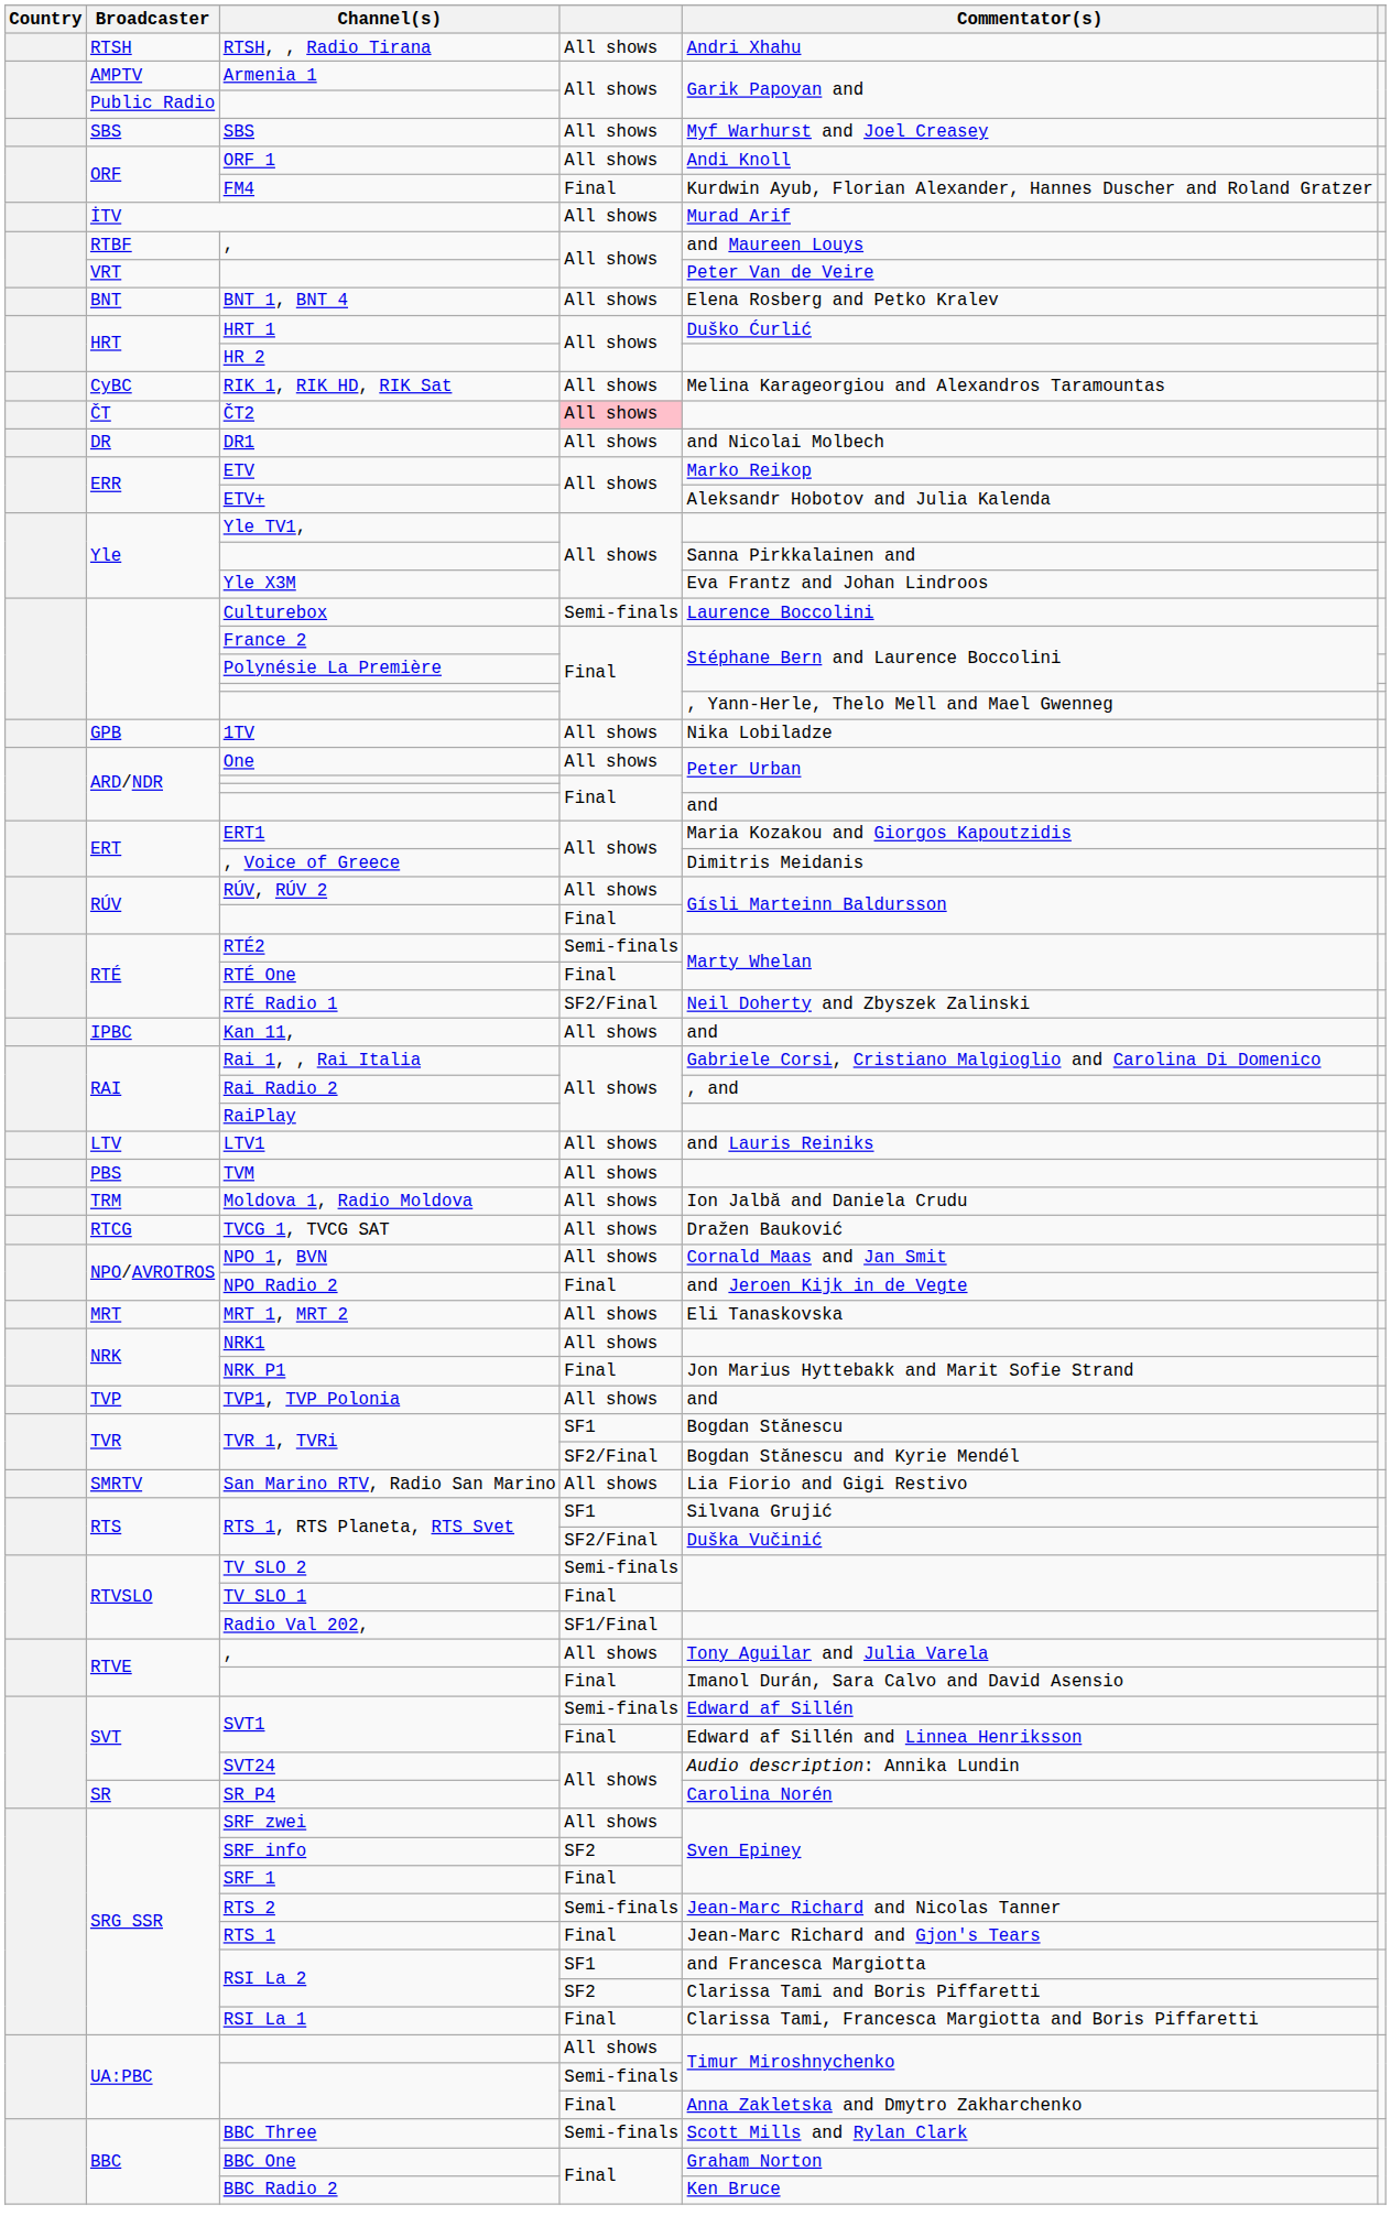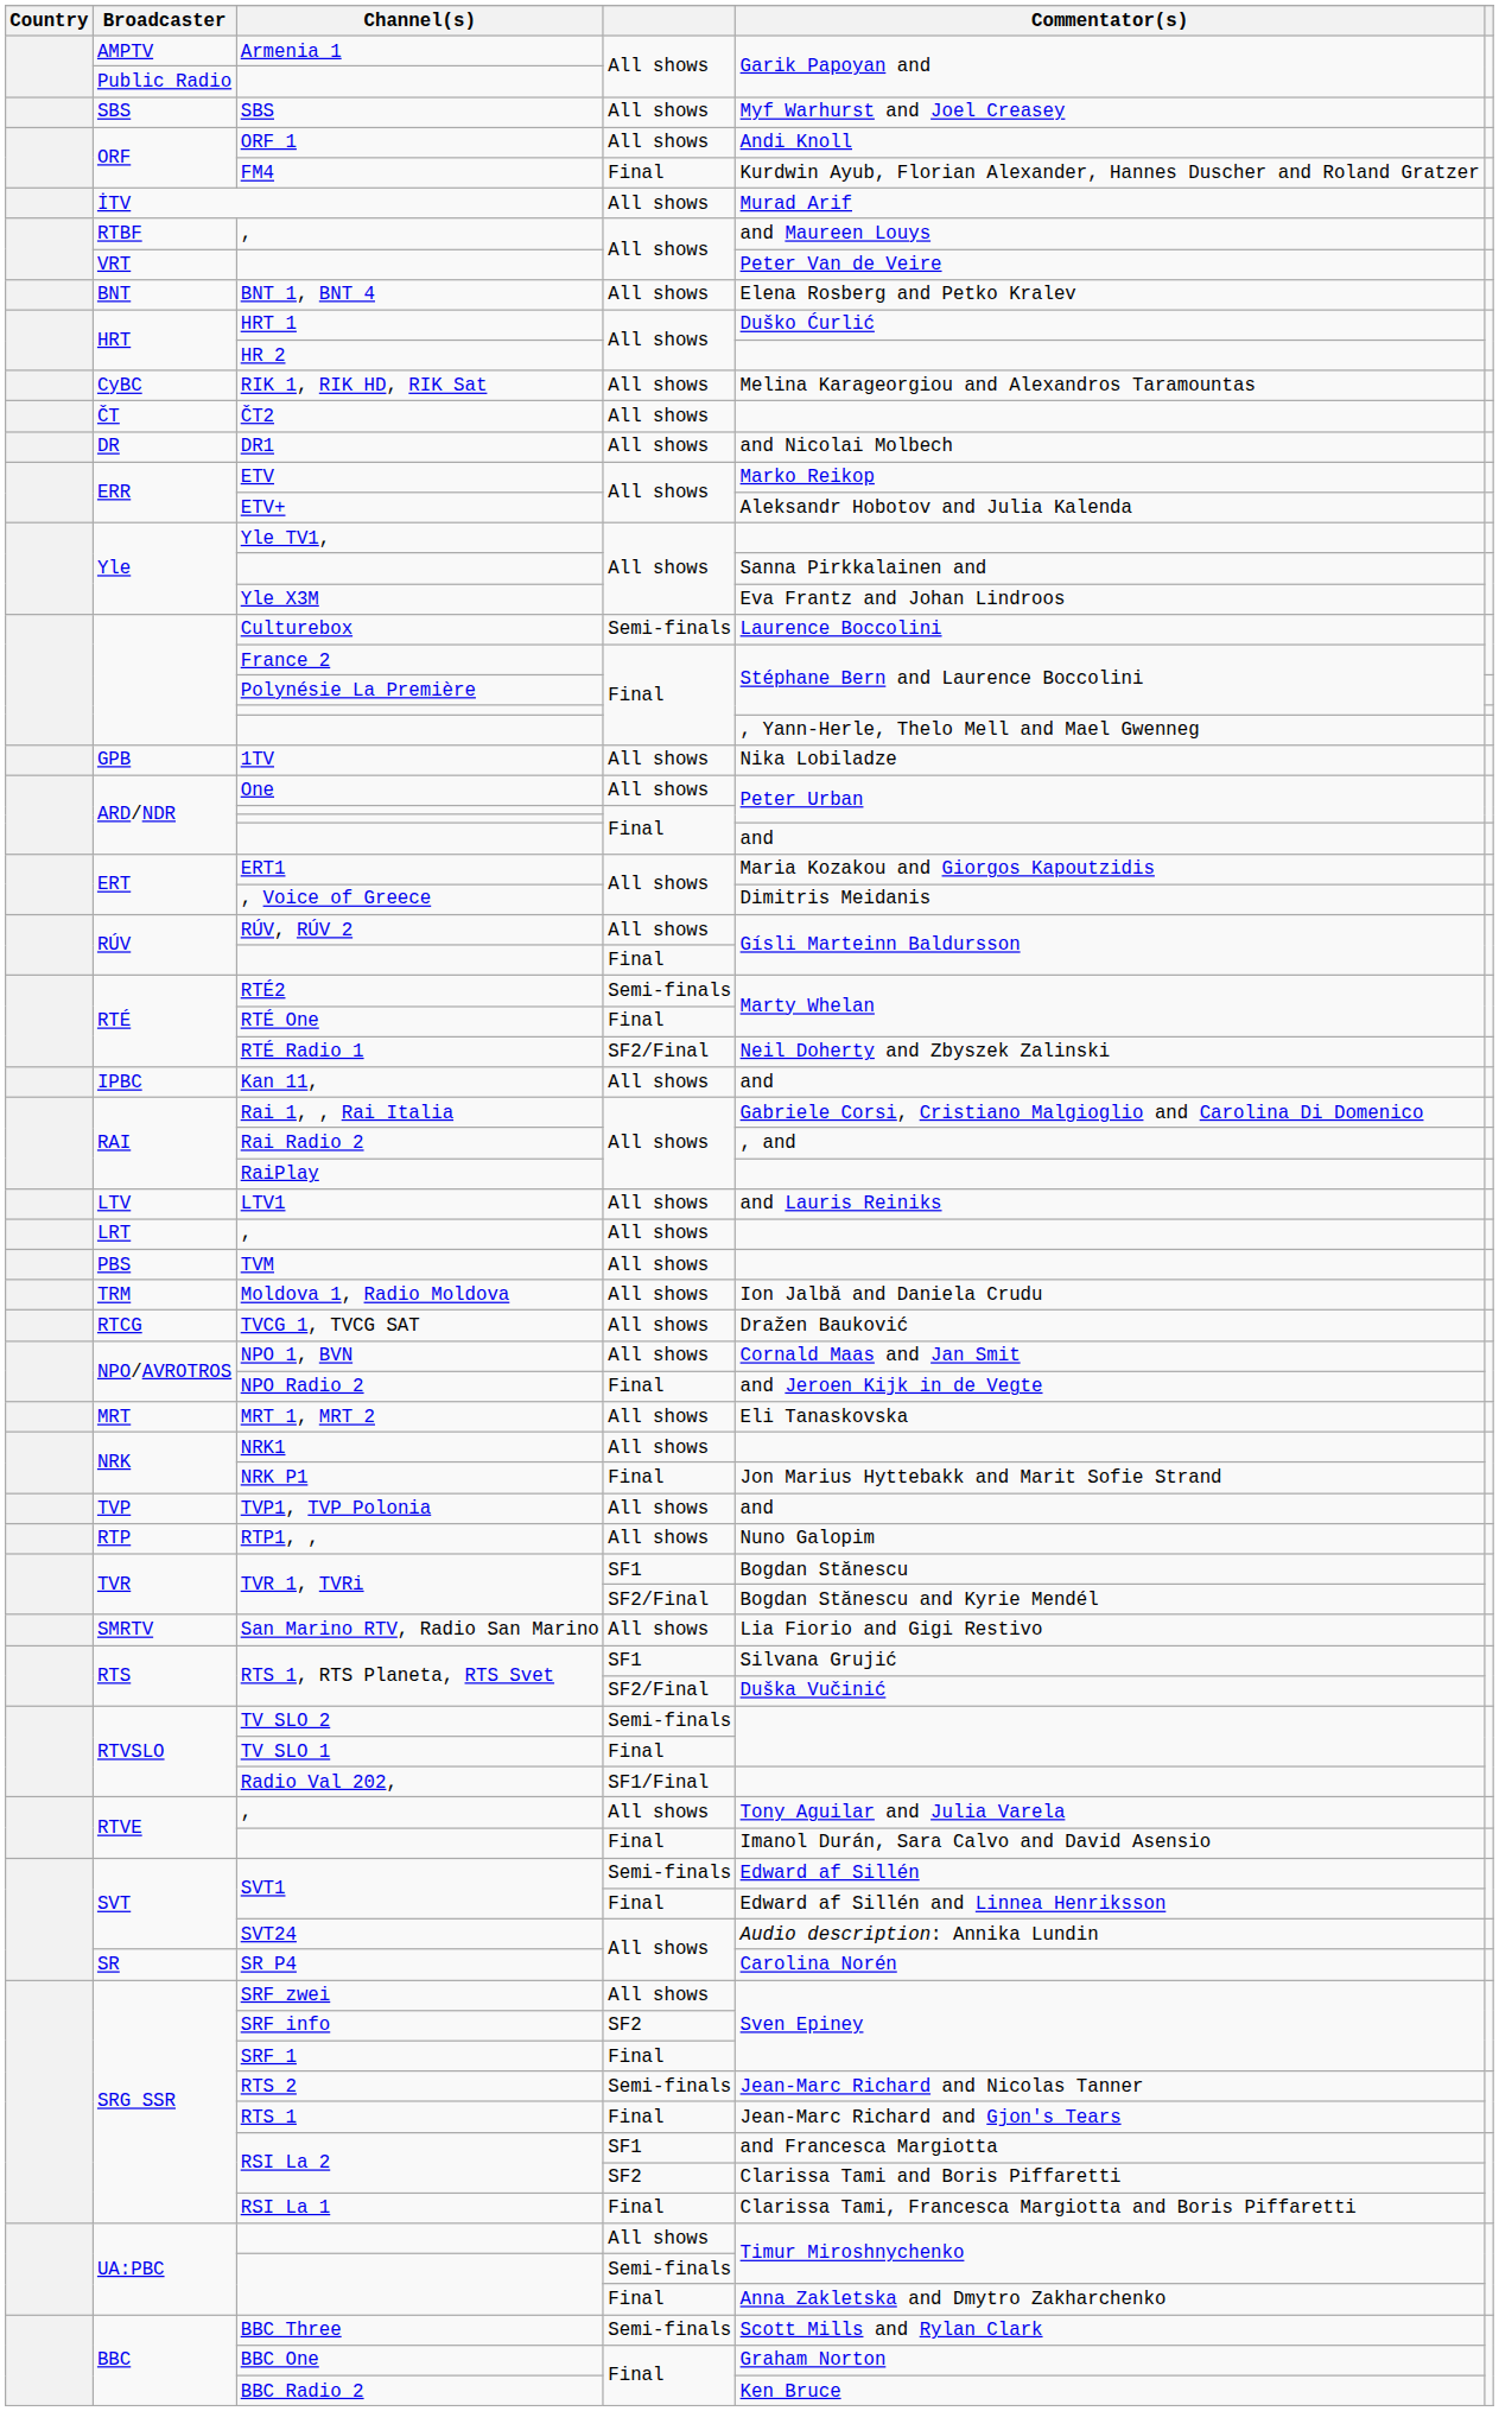 <table class="wikitable plainrowheaders">
 <tr>
 </tr>
 <tr>
 <th scope="col">Country</th>
 <th scope="col">Broadcaster</th>
 <th scope="col">Channel(s)</th>
 <th scope="col"></th>
 <th scope="col">Commentator(s)</th>
 <th scope="col"></th>
-</tr>
-<tr>
-<th scope="row"></th>
-<td><a href='#'>RTSH</a></td>
-<td><a href='#'>RTSH</a>, , <a href='#'>Radio Tirana</a></td>
-<td>All shows</td>
-<td><a href='#'>Andri Xhahu</a></td>
-<td></td>
 </tr>
 <tr>
 <th rowspan="2" scope="rowgroup"></th>
 <td><a href='#'>AMPTV</a></td>
 <td><a href='#'>Armenia 1</a></td>
 <td rowspan="2">All shows</td>
 <td rowspan="2"><a href='#'>Garik Papoyan</a> and </td>
 <td rowspan="2"></td>
 </tr>
 <tr>
 <td><a href='#'>Public Radio</a></td>
 <td></td>
 </tr>
 <tr>
 <th scope="row"></th>
 <td><a href='#'>SBS</a></td>
 <td><a href='#'>SBS</a></td>
 <td>All shows</td>
 <td><a href='#'>Myf Warhurst</a> and <a href='#'>Joel Creasey</a></td>
 <td></td>
 </tr>
 <tr>
 <th rowspan="2" scope="rowgroup"></th>
 <td rowspan="2"><a href='#'>ORF</a></td>
 <td><a href='#'>ORF 1</a></td>
 <td>All shows</td>
 <td><a href='#'>Andi Knoll</a></td>
 <td></td>
 </tr>
 <tr>
 <td><a href='#'>FM4</a></td>
 <td>Final</td>
 <td>Kurdwin Ayub, Florian Alexander, Hannes Duscher and Roland Gratzer</td>
 <td></td>
 </tr>
 <tr>
 <th scope="row"></th>
 <td colspan="2"><a href='#'>İTV</a></td>
 <td>All shows</td>
 <td><a href='#'>Murad Arif</a></td>
 <td></td>
 </tr>
 <tr>
 <th rowspan="2" scope="rowgroup"></th>
 <td><a href='#'>RTBF</a></td>
 <td>, </td>
 <td rowspan="2">All shows</td>
 <td> and <a href='#'>Maureen Louys</a></td>
 <td></td>
 </tr>
 <tr>
 <td><a href='#'>VRT</a></td>
 <td></td>
 <td><a href='#'>Peter Van de Veire</a></td>
 <td></td>
 </tr>
 <tr>
 <th scope="row"></th>
 <td><a href='#'>BNT</a></td>
 <td><a href='#'>BNT 1</a>, <a href='#'>BNT 4</a></td>
 <td>All shows</td>
 <td>Elena Rosberg and Petko Kralev</td>
 <td></td>
 </tr>
 <tr>
 <th rowspan="2" scope="rowgroup"></th>
 <td rowspan="2"><a href='#'>HRT</a></td>
 <td><a href='#'>HRT 1</a></td>
 <td rowspan="2">All shows</td>
 <td><a href='#'>Duško Ćurlić</a></td>
 <td rowspan="2"></td>
 </tr>
 <tr>
 <td><a href='#'>HR 2</a></td>
 <td></td>
 </tr>
 <tr>
 <th scope="row"></th>
 <td><a href='#'>CyBC</a></td>
 <td><a href='#'>RIK 1</a>, <a href='#'>RIK HD</a>, <a href='#'>RIK Sat</a></td>
 <td>All shows</td>
 <td>Melina Karageorgiou and Alexandros Taramountas</td>
 <td></td>
 </tr>
 <tr>
 <th scope="row"></th>
 <td><a href='#'>ČT</a></td>
 <td><a href='#'>ČT2</a></td>
-<td style="background: pink;">All shows</td>
+<td>All shows</td>
 <td></td>
 <td></td>
 </tr>
 <tr>
 <th scope="row"></th>
 <td><a href='#'>DR</a></td>
 <td><a href='#'>DR1</a></td>
 <td>All shows</td>
 <td> and Nicolai Molbech</td>
 <td></td>
 </tr>
 <tr>
 <th rowspan="2" scope="rowgroup"></th>
 <td rowspan="2"><a href='#'>ERR</a></td>
 <td><a href='#'>ETV</a></td>
 <td rowspan="2">All shows</td>
 <td><a href='#'>Marko Reikop</a></td>
 <td></td>
 </tr>
 <tr>
 <td><a href='#'>ETV+</a></td>
 <td>Aleksandr Hobotov and Julia Kalenda</td>
 <td></td>
 </tr>
 <tr>
 <th rowspan="3" scope="rowgroup"></th>
 <td rowspan="3"><a href='#'>Yle</a></td>
 <td><a href='#'>Yle TV1</a>, </td>
 <td rowspan="3">All shows</td>
 <td></td>
 <td></td>
 </tr>
 <tr>
 <td></td>
 <td>Sanna Pirkkalainen and </td>
 <td rowspan="2"></td>
 </tr>
 <tr>
 <td><a href='#'>Yle X3M</a></td>
 <td>Eva Frantz and Johan Lindroos</td>
 </tr>
 <tr>
 <th rowspan="5" scope="rowgroup"></th>
 <td rowspan="5"></td>
 <td><a href='#'>Culturebox</a></td>
 <td>Semi-finals</td>
 <td><a href='#'>Laurence Boccolini</a></td>
 <td rowspan="2"></td>
 </tr>
 <tr>
 <td><a href='#'>France 2</a></td>
 <td rowspan="4">Final</td>
 <td rowspan="3"><a href='#'>Stéphane Bern</a> and Laurence Boccolini</td>
 </tr>
 <tr>
 <td><a href='#'>Polynésie La Première</a></td>
 <td></td>
 </tr>
 <tr>
 <td></td>
 <td></td>
 </tr>
 <tr>
 <td></td>
 <td>, Yann-Herle, Thelo Mell and Mael Gwenneg</td>
 <td></td>
 </tr>
 <tr>
 <th scope="row"></th>
 <td><a href='#'>GPB</a></td>
 <td><a href='#'>1TV</a></td>
 <td>All shows</td>
 <td>Nika Lobiladze</td>
 <td></td>
 </tr>
 <tr>
 <th rowspan="4" scope="rowgroup"></th>
 <td rowspan="4"><a href='#'>ARD</a>/<a href='#'>NDR</a></td>
 <td><a href='#'>One</a></td>
 <td>All shows</td>
 <td rowspan="3"><a href='#'>Peter Urban</a></td>
 <td rowspan="3"></td>
 </tr>
 <tr>
 <td></td>
 <td rowspan="3">Final</td>
 </tr>
 <tr>
 <td></td>
 </tr>
 <tr>
 <td></td>
 <td> and </td>
 <td></td>
 </tr>
 <tr>
 <th rowspan="2" scope="rowgroup"></th>
 <td rowspan="2"><a href='#'>ERT</a></td>
 <td><a href='#'>ERT1</a></td>
 <td rowspan="2">All shows</td>
 <td>Maria Kozakou and <a href='#'>Giorgos Kapoutzidis</a></td>
 <td></td>
 </tr>
 <tr>
 <td>, <a href='#'>Voice of Greece</a></td>
 <td>Dimitris Meidanis</td>
 <td></td>
 </tr>
 <tr>
 <th rowspan="2" scope="rowgroup"></th>
 <td rowspan="2"><a href='#'>RÚV</a></td>
 <td><a href='#'>RÚV</a>, <a href='#'>RÚV 2</a></td>
 <td>All shows</td>
 <td rowspan="2"><a href='#'>Gísli Marteinn Baldursson</a></td>
 <td rowspan="2"></td>
 </tr>
 <tr>
 <td></td>
 <td>Final</td>
 </tr>
 <tr>
 <th rowspan="3" scope="rowgroup"></th>
 <td rowspan="3"><a href='#'>RTÉ</a></td>
 <td><a href='#'>RTÉ2</a></td>
 <td>Semi-finals</td>
 <td rowspan="2"><a href='#'>Marty Whelan</a></td>
 <td rowspan="2"></td>
 </tr>
 <tr>
 <td><a href='#'>RTÉ One</a></td>
 <td>Final</td>
 </tr>
 <tr>
 <td><a href='#'>RTÉ Radio 1</a></td>
 <td>SF2/Final</td>
 <td><a href='#'>Neil Doherty</a> and Zbyszek Zalinski</td>
 <td></td>
 </tr>
 <tr>
 <th scope="row"></th>
 <td><a href='#'>IPBC</a></td>
 <td><a href='#'>Kan 11</a>, </td>
 <td>All shows</td>
 <td> and </td>
 <td></td>
 </tr>
 <tr>
 <th rowspan="3" scope="rowgroup"></th>
 <td rowspan="3"><a href='#'>RAI</a></td>
 <td><a href='#'>Rai 1</a>, , <a href='#'>Rai Italia</a></td>
 <td rowspan="3">All shows</td>
 <td><a href='#'>Gabriele Corsi</a>, <a href='#'>Cristiano Malgioglio</a> and <a href='#'>Carolina Di Domenico</a></td>
 <td></td>
 </tr>
 <tr>
 <td><a href='#'>Rai Radio 2</a></td>
 <td>,  and </td>
 <td></td>
 </tr>
 <tr>
 <td><a href='#'>RaiPlay</a></td>
 <td></td>
 <td></td>
 </tr>
 <tr>
 <th scope="row"></th>
 <td><a href='#'>LTV</a></td>
 <td><a href='#'>LTV1</a></td>
 <td>All shows</td>
 <td> and <a href='#'>Lauris Reiniks</a></td>
 <td></td>
 </tr>
 <tr>
 <th scope="row"></th>
+<td><a href='#'>LRT</a></td>
+<td>, </td>
+<td>All shows</td>
+<td></td>
+<td></td>
+</tr>
+<tr>
+<th scope="row"></th>
 <td><a href='#'>PBS</a></td>
 <td><a href='#'>TVM</a></td>
 <td>All shows</td>
 <td></td>
 <td></td>
 </tr>
 <tr>
 <th scope="row"></th>
 <td><a href='#'>TRM</a></td>
 <td><a href='#'>Moldova 1</a>, <a href='#'>Radio Moldova</a></td>
 <td>All shows</td>
 <td>Ion Jalbă and Daniela Crudu</td>
 <td></td>
 </tr>
 <tr>
 <th scope="row"></th>
 <td><a href='#'>RTCG</a></td>
 <td><a href='#'>TVCG 1</a>, TVCG SAT</td>
 <td>All shows</td>
 <td>Dražen Bauković</td>
 <td></td>
 </tr>
 <tr>
 <th rowspan="2" scope="rowgroup"></th>
 <td rowspan="2"><a href='#'>NPO</a>/<a href='#'>AVROTROS</a></td>
 <td><a href='#'>NPO 1</a>, <a href='#'>BVN</a></td>
 <td>All shows</td>
 <td><a href='#'>Cornald Maas</a> and <a href='#'>Jan Smit</a></td>
 <td rowspan="2"></td>
 </tr>
 <tr>
 <td><a href='#'>NPO Radio 2</a></td>
 <td>Final</td>
 <td> and <a href='#'>Jeroen Kijk in de Vegte</a></td>
 </tr>
 <tr>
 <th scope="row"></th>
 <td><a href='#'>MRT</a></td>
 <td><a href='#'>MRT 1</a>, <a href='#'>MRT 2</a></td>
 <td>All shows</td>
 <td>Eli Tanaskovska</td>
 <td></td>
 </tr>
 <tr>
 <th rowspan="2" scope="rowgroup"></th>
 <td rowspan="2"><a href='#'>NRK</a></td>
 <td><a href='#'>NRK1</a></td>
 <td>All shows</td>
 <td></td>
 <td rowspan="2"></td>
 </tr>
 <tr>
 <td><a href='#'>NRK P1</a></td>
 <td>Final</td>
 <td>Jon Marius Hyttebakk and Marit Sofie Strand</td>
 </tr>
 <tr>
 <th scope="row"></th>
 <td><a href='#'>TVP</a></td>
 <td><a href='#'>TVP1</a>, <a href='#'>TVP Polonia</a></td>
 <td>All shows</td>
 <td> and </td>
+<td></td>
+</tr>
+<tr>
+<th scope="row"></th>
+<td><a href='#'>RTP</a></td>
+<td><a href='#'>RTP1</a>, , </td>
+<td>All shows</td>
+<td>Nuno Galopim</td>
 <td></td>
 </tr>
 <tr>
 <th rowspan="2" scope="rowgroup"></th>
 <td rowspan="2"><a href='#'>TVR</a></td>
 <td rowspan="2"><a href='#'>TVR 1</a>, <a href='#'>TVRi</a></td>
 <td>SF1</td>
 <td>Bogdan Stănescu</td>
 <td rowspan="2"></td>
 </tr>
 <tr>
 <td>SF2/Final</td>
 <td>Bogdan Stănescu and Kyrie Mendél</td>
 </tr>
 <tr>
 <th scope="row"></th>
 <td><a href='#'>SMRTV</a></td>
 <td><a href='#'>San Marino RTV</a>, Radio San Marino</td>
 <td>All shows</td>
 <td>Lia Fiorio and Gigi Restivo</td>
 <td></td>
 </tr>
 <tr>
 <th rowspan="2" scope="rowgroup"></th>
 <td rowspan="2"><a href='#'>RTS</a></td>
 <td rowspan="2"><a href='#'>RTS 1</a>, RTS Planeta, <a href='#'>RTS Svet</a></td>
 <td>SF1</td>
 <td>Silvana Grujić</td>
 <td rowspan="2"></td>
 </tr>
 <tr>
 <td>SF2/Final</td>
 <td><a href='#'>Duška Vučinić</a></td>
 </tr>
 <tr>
 <th rowspan="3" scope="rowgroup"></th>
 <td rowspan="3"><a href='#'>RTVSLO</a></td>
 <td><a href='#'>TV SLO 2</a></td>
 <td>Semi-finals</td>
 <td rowspan="2"></td>
 <td rowspan="3"></td>
 </tr>
 <tr>
 <td><a href='#'>TV SLO 1</a></td>
 <td>Final</td>
 </tr>
 <tr>
 <td><a href='#'>Radio Val 202</a>, </td>
 <td>SF1/Final</td>
 <td></td>
 </tr>
 <tr>
 <th rowspan="2" scope="rowgroup"></th>
 <td rowspan="2"><a href='#'>RTVE</a></td>
 <td>, </td>
 <td>All shows</td>
 <td><a href='#'>Tony Aguilar</a> and <a href='#'>Julia Varela</a></td>
 <td></td>
 </tr>
 <tr>
 <td></td>
 <td>Final</td>
 <td>Imanol Durán, Sara Calvo and David Asensio</td>
 <td></td>
 </tr>
 <tr>
 <th rowspan="4" scope="rowgroup"></th>
 <td rowspan="3"><a href='#'>SVT</a></td>
 <td rowspan="2"><a href='#'>SVT1</a></td>
 <td>Semi-finals</td>
 <td><a href='#'>Edward af Sillén</a></td>
 <td rowspan="2"></td>
 </tr>
 <tr>
 <td>Final</td>
 <td>Edward af Sillén and <a href='#'>Linnea Henriksson</a></td>
 </tr>
 <tr>
 <td><a href='#'>SVT24</a></td>
 <td rowspan="2">All shows</td>
 <td><em>Audio description</em>: Annika Lundin</td>
 <td></td>
 </tr>
 <tr>
 <td><a href='#'>SR</a></td>
 <td><a href='#'>SR P4</a></td>
 <td><a href='#'>Carolina Norén</a></td>
 <td></td>
 </tr>
 <tr>
 <th rowspan="8" scope="rowgroup"></th>
 <td rowspan="8"><a href='#'>SRG SSR</a></td>
 <td><a href='#'>SRF zwei</a></td>
 <td>All shows</td>
 <td rowspan="3"><a href='#'>Sven Epiney</a></td>
 <td rowspan="3"></td>
 </tr>
 <tr>
 <td><a href='#'>SRF info</a></td>
 <td>SF2</td>
 </tr>
 <tr>
 <td><a href='#'>SRF 1</a></td>
 <td>Final</td>
 </tr>
 <tr>
 <td><a href='#'>RTS 2</a></td>
 <td>Semi-finals</td>
 <td><a href='#'>Jean-Marc Richard</a> and Nicolas Tanner</td>
 <td rowspan="2"></td>
 </tr>
 <tr>
 <td><a href='#'>RTS 1</a></td>
 <td>Final</td>
 <td>Jean-Marc Richard and <a href='#'>Gjon's Tears</a></td>
 </tr>
 <tr>
 <td rowspan="2"><a href='#'>RSI La 2</a></td>
 <td>SF1</td>
 <td> and Francesca Margiotta</td>
 <td rowspan="3"></td>
 </tr>
 <tr>
 <td>SF2</td>
 <td>Clarissa Tami and Boris Piffaretti</td>
 </tr>
 <tr>
 <td><a href='#'>RSI La 1</a></td>
 <td>Final</td>
 <td>Clarissa Tami, Francesca Margiotta and Boris Piffaretti</td>
 </tr>
 <tr>
 <th rowspan="3" scope="rowgroup"></th>
 <td rowspan="3"><a href='#'>UA:PBC</a></td>
 <td></td>
 <td>All shows</td>
 <td rowspan="2"><a href='#'>Timur Miroshnychenko</a></td>
 <td rowspan="3"></td>
 </tr>
 <tr>
 <td rowspan="2"></td>
 <td>Semi-finals</td>
 </tr>
 <tr>
 <td>Final</td>
 <td><a href='#'>Anna Zakletska</a> and Dmytro Zakharchenko</td>
 </tr>
 <tr>
 <th rowspan="3" scope="rowgroup"></th>
 <td rowspan="3"><a href='#'>BBC</a></td>
 <td><a href='#'>BBC Three</a></td>
 <td>Semi-finals</td>
 <td><a href='#'>Scott Mills</a> and <a href='#'>Rylan Clark</a></td>
 <td rowspan="3"></td>
 </tr>
 <tr>
 <td><a href='#'>BBC One</a></td>
 <td rowspan="2">Final</td>
 <td><a href='#'>Graham Norton</a></td>
 </tr>
 <tr>
 <td><a href='#'>BBC Radio 2</a></td>
 <td><a href='#'>Ken Bruce</a></td>
 </tr>
 </table>
